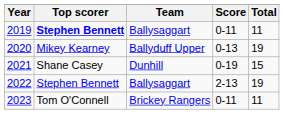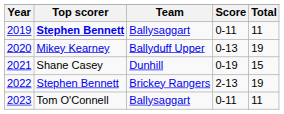 <table class="wikitable sortable">
 <tr>
 </tr>
 <tr>
 <th>Year</th>
 <th>Top scorer</th>
 <th>Team</th>
 <th>Score</th>
 <th>Total</th>
 </tr>
 <tr>
 <td><a href='#'>2019</a></td>
 <td style="text-align:left;"><strong><a href='#'>Stephen Bennett</a></strong></td>
 <td style="text-align:left;"><a href='#'>Ballysaggart</a></td>
 <td>0-11</td>
 <td>11</td>
 </tr>
 <tr>
 <td><a href='#'>2020</a></td>
 <td style="text-align:left;"><a href='#'>Mikey Kearney</a></td>
 <td style="text-align:left;"><a href='#'>Ballyduff Upper</a></td>
 <td>0-13</td>
 <td>19</td>
 </tr>
 <tr>
 <td><a href='#'>2021</a></td>
 <td style="text-align:left;">Shane Casey</td>
 <td style="text-align:left;"><a href='#'>Dunhill</a></td>
 <td>0-19</td>
 <td>15</td>
 </tr>
 <tr>
 <td><a href='#'>2022</a></td>
 <td style="text-align:left;"><a href='#'>Stephen Bennett</a></td>
-<td style="text-align:left;"><a href='#'>Ballysaggart</a></td>
+<td style="text-align:left;"><a href='#'>Brickey Rangers</a></td>
 <td>2-13</td>
 <td>19</td>
 </tr>
 <tr>
 <td><a href='#'>2023</a></td>
 <td style="text-align:left;">Tom O'Connell</td>
-<td style="text-align:left;"><a href='#'>Brickey Rangers</a></td>
+<td style="text-align:left;"><a href='#'>Ballysaggart</a></td>
 <td>0-11</td>
 <td>11</td>
 </tr>
 </table>
